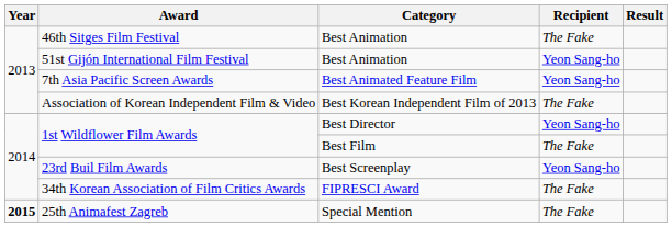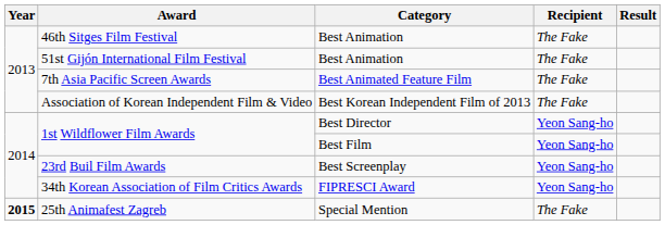 <table class="wikitable">
 <tr>
 <th>Year</th>
 <th>Award</th>
 <th>Category</th>
 <th>Recipient</th>
 <th>Result</th>
 </tr>
 <tr>
 <td rowspan=4>2013</td>
 <td>46th <a href='#'>Sitges Film Festival</a></td>
 <td>Best Animation</td>
 <td><em>The Fake</em></td>
 <td></td>
 </tr>
 <tr>
 <td>51st <a href='#'>Gijón International Film Festival</a></td>
 <td>Best Animation</td>
-<td><a href='#'>Yeon Sang-ho</a></td>
+<td><em>The Fake</em></td>
 <td></td>
 </tr>
 <tr>
 <td>7th <a href='#'>Asia Pacific Screen Awards</a></td>
 <td><a href='#'>Best Animated Feature Film</a></td>
-<td><a href='#'>Yeon Sang-ho</a></td>
+<td><em>The Fake</em></td>
 <td></td>
 </tr>
 <tr>
 <td>Association of Korean Independent Film & Video</td>
 <td>Best Korean Independent Film of 2013</td>
 <td><em>The Fake</em></td>
 <td></td>
 </tr>
 <tr>
 <td rowspan=4>2014</td>
 <td rowspan=2><a href='#'>1st</a> <a href='#'>Wildflower Film Awards</a></td>
 <td>Best Director</td>
 <td><a href='#'>Yeon Sang-ho</a></td>
 <td></td>
 </tr>
 <tr>
 <td>Best Film</td>
-<td><em>The Fake</em></td>
+<td><a href='#'>Yeon Sang-ho</a></td>
 <td></td>
 </tr>
 <tr>
 <td><a href='#'>23rd</a> <a href='#'>Buil Film Awards</a></td>
 <td>Best Screenplay</td>
 <td><a href='#'>Yeon Sang-ho</a></td>
 <td></td>
 </tr>
 <tr>
 <td>34th <a href='#'>Korean Association of Film Critics Awards</a></td>
 <td><a href='#'>FIPRESCI Award</a></td>
-<td><em>The Fake</em></td>
+<td><a href='#'>Yeon Sang-ho</a></td>
 <td></td>
 </tr>
 <tr>
 <td><strong>2015</strong></td>
 <td>25th <a href='#'>Animafest Zagreb</a></td>
 <td>Special Mention</td>
 <td><em>The Fake</em></td>
 <td></td>
 </tr>
 </table>
